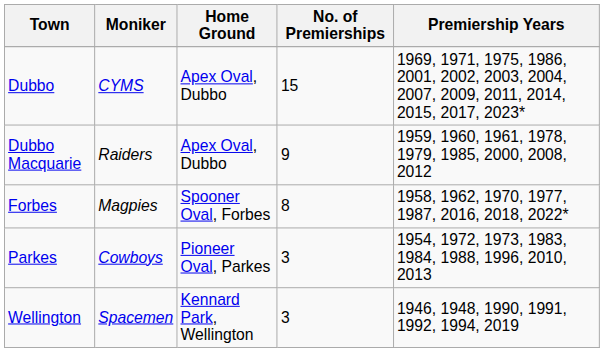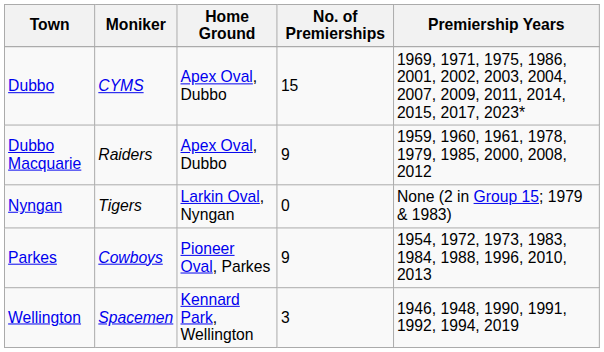 <table class="wikitable sortable">
 <tr>
 <th>Town</th>
 <th>Moniker</th>
 <th>Home Ground</th>
 <th>No. of Premierships</th>
 <th>Premiership Years</th>
 </tr>
 <tr>
 </tr>
 <tr>
 <td> <a href='#'>Dubbo</a></td>
 <td><em><a href='#'>CYMS</a></em></td>
 <td><a href='#'>Apex Oval</a>, Dubbo</td>
 <td>15</td>
 <td>1969, 1971, 1975, 1986, 2001, 2002, 2003, 2004, 2007, 2009, 2011, 2014, 2015, 2017, 2023*</td>
 </tr>
 <tr>
 <td> <a href='#'>Dubbo Macquarie</a></td>
 <td><em>Raiders</em></td>
 <td><a href='#'>Apex Oval</a>, Dubbo</td>
 <td>9</td>
 <td>1959, 1960, 1961, 1978, 1979, 1985, 2000, 2008, 2012</td>
 </tr>
 <tr>
-<td> <a href='#'>Forbes</a></td>
-<td><em>Magpies</em></td>
-<td><a href='#'>Spooner Oval</a>, Forbes</td>
-<td>8</td>
-<td>1958, 1962, 1970, 1977, 1987, 2016, 2018, 2022*</td>
+<td> <a href='#'>Nyngan</a></td>
+<td><em>Tigers</em></td>
+<td><a href='#'>Larkin Oval</a>, Nyngan</td>
+<td>0</td>
+<td>None (2 in <a href='#'>Group 15</a>; 1979 & 1983)</td>
 </tr>
 <tr>
 <td> <a href='#'>Parkes</a></td>
 <td><em><a href='#'>Cowboys</a></em></td>
 <td><a href='#'>Pioneer Oval</a>, Parkes</td>
-<td>3</td>
+<td>9</td>
 <td>1954, 1972, 1973, 1983, 1984, 1988, 1996, 2010, 2013</td>
 </tr>
 <tr>
 <td> <a href='#'>Wellington</a></td>
 <td><em><a href='#'>Spacemen</a></em></td>
 <td><a href='#'>Kennard Park</a>, Wellington</td>
 <td>3</td>
 <td>1946, 1948, 1990, 1991, 1992, 1994, 2019</td>
 </tr>
 </table>
